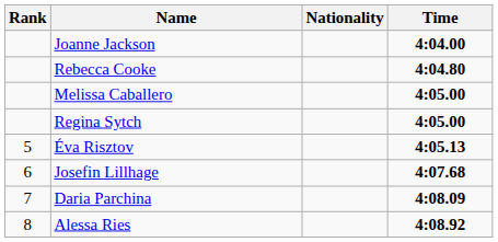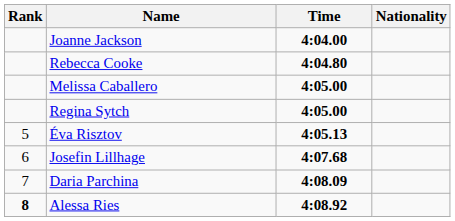 <table class="wikitable">
 <tr>
 <th>Rank</th>
 <th style="width: 15em">Name</th>
+<th style="width: 6em">Time</th>
 <th>Nationality</th>
-<th style="width: 6em">Time</th>
 </tr>
 <tr>
 <td align="center"></td>
 <td><a href='#'>Joanne Jackson</a></td>
+<td align="center"><strong>4:04.00</strong></td>
 <td></td>
-<td align="center"><strong>4:04.00</strong></td>
 </tr>
 <tr>
 <td align="center"></td>
 <td><a href='#'>Rebecca Cooke</a></td>
+<td align="center"><strong>4:04.80</strong></td>
 <td></td>
-<td align="center"><strong>4:04.80</strong></td>
 </tr>
 <tr>
 <td align="center"></td>
 <td><a href='#'>Melissa Caballero</a></td>
+<td align="center"><strong>4:05.00</strong></td>
 <td></td>
-<td align="center"><strong>4:05.00</strong></td>
 </tr>
 <tr>
 <td align="center"></td>
 <td><a href='#'>Regina Sytch</a></td>
+<td align="center"><strong>4:05.00</strong></td>
 <td></td>
-<td align="center"><strong>4:05.00</strong></td>
 </tr>
 <tr>
 <td align="center">5</td>
 <td><a href='#'>Éva Risztov</a></td>
+<td align="center"><strong>4:05.13</strong></td>
 <td></td>
-<td align="center"><strong>4:05.13</strong></td>
 </tr>
 <tr>
 <td align="center">6</td>
 <td><a href='#'>Josefin Lillhage</a></td>
+<td align="center"><strong>4:07.68</strong></td>
 <td></td>
-<td align="center"><strong>4:07.68</strong></td>
 </tr>
 <tr>
 <td align="center">7</td>
 <td><a href='#'>Daria Parchina</a></td>
+<td align="center"><strong>4:08.09</strong></td>
 <td></td>
-<td align="center"><strong>4:08.09</strong></td>
 </tr>
 <tr>
-<td align="center">8</td>
+<td align="center"><strong>8</strong></td>
 <td><a href='#'>Alessa Ries</a></td>
+<td align="center"><strong>4:08.92</strong></td>
 <td></td>
-<td align="center"><strong>4:08.92</strong></td>
 </tr>
 </table>
